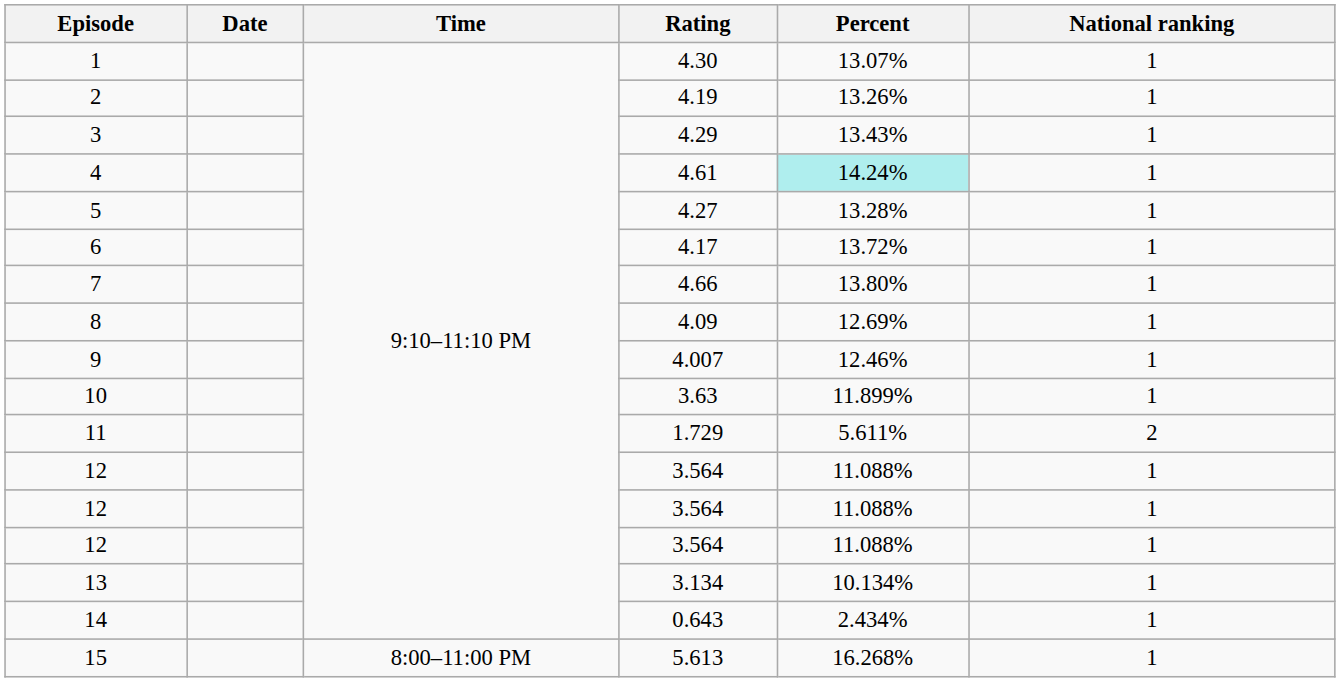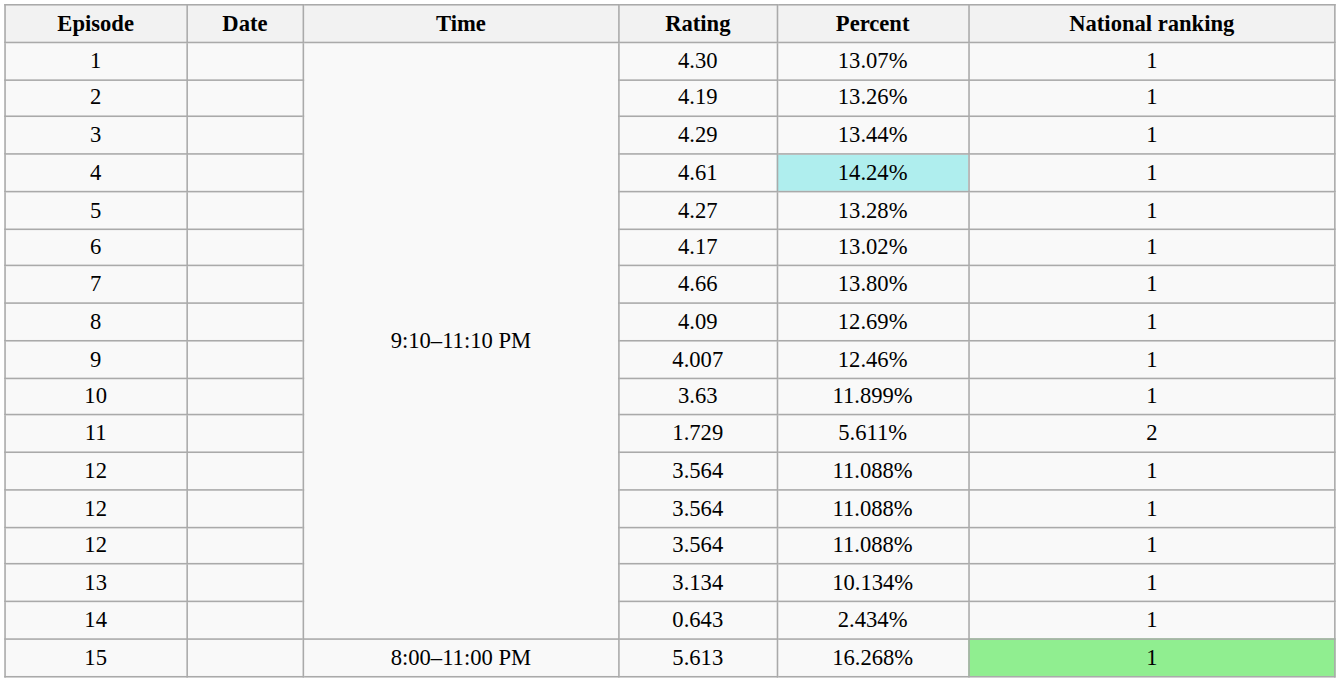 <table class="wikitable" style="font-size:90%; text-align:center; width: 96%; margin-left: auto; margin-right: auto;">
 <tr>
 <th>Episode</th>
 <th>Date</th>
 <th>Time</th>
 <th>Rating</th>
 <th>Percent</th>
 <th>National ranking</th>
 </tr>
 <tr>
 <td style="text-align:center">1</td>
 <td></td>
 <td style="text-align:center" rowspan="16">9:10–11:10 PM</td>
 <td style="text-align:center">4.30</td>
 <td style="text-align:center">13.07%</td>
 <td style="text-align:center">1</td>
 </tr>
 <tr>
 <td style="text-align:center">2</td>
 <td></td>
 <td style="text-align:center">4.19</td>
 <td style="text-align:center">13.26%</td>
 <td style="text-align:center">1</td>
 </tr>
 <tr>
 <td style="text-align:center">3</td>
 <td></td>
 <td style="text-align:center">4.29</td>
-<td style="text-align:center">13.43%</td>
+<td style="text-align:center">13.44%</td>
 <td style="text-align:center">1</td>
 </tr>
 <tr>
 <td style="text-align:center">4</td>
 <td></td>
 <td style="text-align:center">4.61</td>
 <td style="background: paleturquoise; text-align:center">14.24%</td>
 <td style="text-align:center">1</td>
 </tr>
 <tr>
 <td style="text-align:center">5</td>
 <td></td>
 <td style="text-align:center">4.27</td>
 <td style="text-align:center">13.28%</td>
 <td style="text-align:center">1</td>
 </tr>
 <tr>
 <td style="text-align:center">6</td>
 <td></td>
 <td style="text-align:center">4.17</td>
-<td style="text-align:center">13.72%</td>
+<td style="text-align:center">13.02%</td>
 <td style="text-align:center">1</td>
 </tr>
 <tr>
 <td style="text-align:center">7</td>
 <td></td>
 <td style="text-align:center">4.66</td>
 <td style="text-align:center">13.80%</td>
 <td style="text-align:center">1</td>
 </tr>
 <tr>
 <td style="text-align:center">8</td>
 <td></td>
 <td style="text-align:center">4.09</td>
 <td style="text-align:center">12.69%</td>
 <td style="text-align:center">1</td>
 </tr>
 <tr>
 <td style="text-align:center">9</td>
 <td></td>
 <td style="text-align:center">4.007</td>
 <td style="text-align:center">12.46%</td>
 <td style="text-align:center">1</td>
 </tr>
 <tr>
 <td style="text-align:center">10</td>
 <td></td>
 <td style="text-align:center">3.63</td>
 <td style="text-align:center">11.899%</td>
 <td style="text-align:center">1</td>
 </tr>
 <tr>
 <td style="text-align:center">11</td>
 <td></td>
 <td style="text-align:center">1.729</td>
 <td style="text-align:center">5.611%</td>
 <td style="text-align:center">2</td>
 </tr>
 <tr>
 <td style="text-align:center">12</td>
 <td></td>
 <td style="text-align:center">3.564</td>
 <td style="text-align:center">11.088%</td>
 <td style="text-align:center">1</td>
 </tr>
 <tr>
 <td style="text-align:center">12</td>
 <td></td>
 <td style="text-align:center">3.564</td>
 <td style="text-align:center">11.088%</td>
 <td style="text-align:center">1</td>
 </tr>
 <tr>
 <td style="text-align:center">12</td>
 <td></td>
 <td style="text-align:center">3.564</td>
 <td style="text-align:center">11.088%</td>
 <td style="text-align:center">1</td>
 </tr>
 <tr>
 <td style="text-align:center">13</td>
 <td></td>
 <td style="text-align:center">3.134</td>
 <td style="text-align:center">10.134%</td>
 <td style="text-align:center">1</td>
 </tr>
 <tr>
 <td style="text-align:center">14</td>
 <td></td>
 <td style="text-align:center">0.643</td>
 <td style="text-align:center">2.434%</td>
 <td style="text-align:center">1</td>
 </tr>
 <tr>
 <td style="text-align:center">15</td>
 <td></td>
 <td style="text-align:center" rowspan="16">8:00–11:00 PM</td>
 <td style="text-align:center">5.613</td>
 <td style="text-align:center">16.268%</td>
-<td style="text-align:center">1</td>
+<td style="background: lightgreen; text-align:center">1</td>
 </tr>
 </table>
